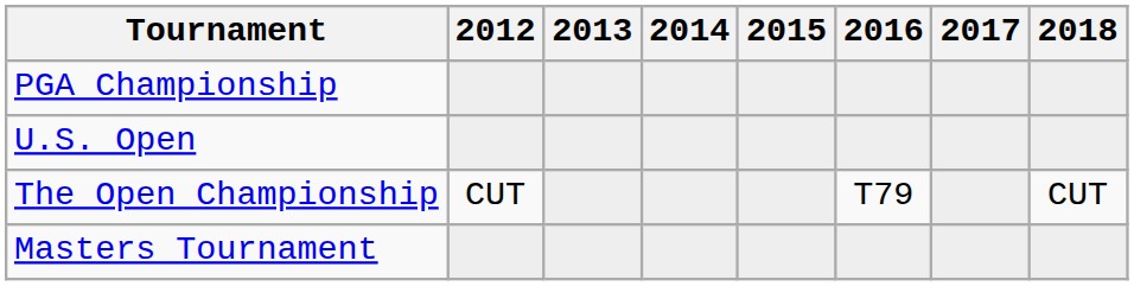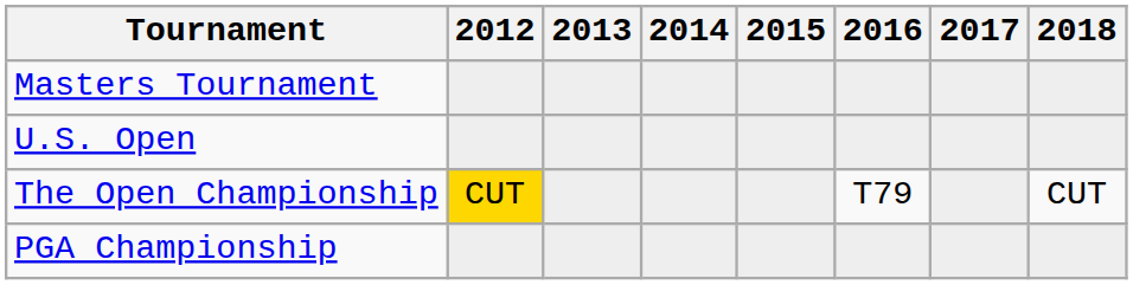 <table class="wikitable" style="font-size:95%;text-align:center;">
 <tr>
 <th>Tournament</th>
 <th>2012</th>
 <th>2013</th>
 <th>2014</th>
 <th>2015</th>
 <th>2016</th>
 <th>2017</th>
 <th>2018</th>
 </tr>
 <tr>
-<td align=left><a href='#'>PGA Championship</a></td>
+<td align=left><a href='#'>Masters Tournament</a></td>
 <td style="background:#eeeeee;"></td>
 <td style="background:#eeeeee;"></td>
 <td style="background:#eeeeee;"></td>
 <td style="background:#eeeeee;"></td>
 <td style="background:#eeeeee;"></td>
 <td style="background:#eeeeee;"></td>
 <td style="background:#eeeeee;"></td>
 </tr>
 <tr>
 <td align=left><a href='#'>U.S. Open</a></td>
 <td style="background:#eeeeee;"></td>
 <td style="background:#eeeeee;"></td>
 <td style="background:#eeeeee;"></td>
 <td style="background:#eeeeee;"></td>
 <td style="background:#eeeeee;"></td>
 <td style="background:#eeeeee;"></td>
 <td style="background:#eeeeee;"></td>
 </tr>
 <tr>
 <td align=left><a href='#'>The Open Championship</a></td>
-<td>CUT</td>
+<td style="background: gold;">CUT</td>
 <td style="background:#eeeeee;"></td>
 <td style="background:#eeeeee;"></td>
 <td style="background:#eeeeee;"></td>
 <td>T79</td>
 <td style="background:#eeeeee;"></td>
 <td>CUT</td>
 </tr>
 <tr>
-<td align=left><a href='#'>Masters Tournament</a></td>
+<td align=left><a href='#'>PGA Championship</a></td>
 <td style="background:#eeeeee;"></td>
 <td style="background:#eeeeee;"></td>
 <td style="background:#eeeeee;"></td>
 <td style="background:#eeeeee;"></td>
 <td style="background:#eeeeee;"></td>
 <td style="background:#eeeeee;"></td>
 <td style="background:#eeeeee;"></td>
 </tr>
 </table>
